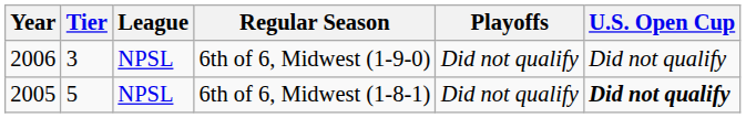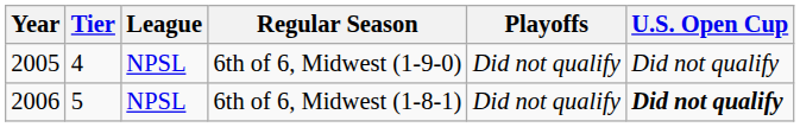 <table class="wikitable">
 <tr>
 <th>Year</th>
 <th><a href='#'>Tier</a></th>
 <th>League</th>
 <th>Regular Season</th>
 <th>Playoffs</th>
 <th><a href='#'>U.S. Open Cup</a></th>
 </tr>
 <tr>
-<td>2006</td>
-<td>3</td>
+<td>2005</td>
+<td>4</td>
 <td><a href='#'>NPSL</a></td>
 <td>6th of 6, Midwest (1-9-0)</td>
 <td><em>Did not qualify</em></td>
 <td><em>Did not qualify</em></td>
 </tr>
 <tr>
-<td>2005</td>
+<td>2006</td>
 <td>5</td>
 <td><a href='#'>NPSL</a></td>
 <td>6th of 6, Midwest (1-8-1)</td>
 <td><em>Did not qualify</em></td>
 <td><strong><em>Did not qualify</em></strong></td>
 </tr>
 </table>
